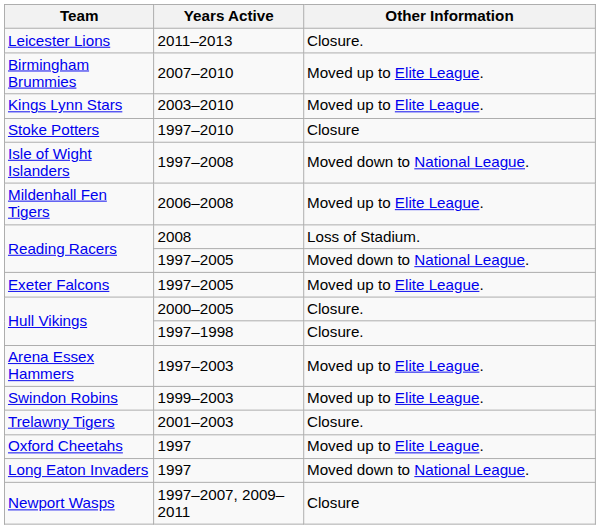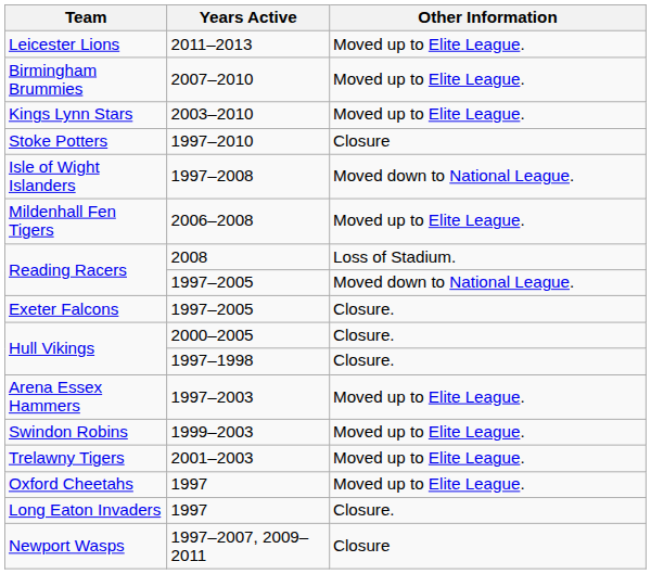 <table class="wikitable">
 <tr>
 <th width=150px>Team</th>
 <th width=150px>Years Active</th>
 <th width=300px>Other Information</th>
 </tr>
 <tr>
 <td><a href='#'>Leicester Lions</a></td>
 <td>2011–2013</td>
-<td>Closure.</td>
+<td>Moved up to <a href='#'>Elite League</a>.</td>
 </tr>
 <tr>
 <td><a href='#'>Birmingham Brummies</a></td>
 <td>2007–2010</td>
 <td>Moved up to <a href='#'>Elite League</a>.</td>
 </tr>
 <tr>
 <td><a href='#'>Kings Lynn Stars</a></td>
 <td>2003–2010</td>
 <td>Moved up to <a href='#'>Elite League</a>.</td>
 </tr>
 <tr>
 <td><a href='#'>Stoke Potters</a></td>
 <td>1997–2010</td>
 <td>Closure</td>
 </tr>
 <tr>
 <td><a href='#'>Isle of Wight Islanders</a></td>
 <td>1997–2008</td>
 <td>Moved down to <a href='#'>National League</a>.</td>
 </tr>
 <tr>
 <td><a href='#'>Mildenhall Fen Tigers</a></td>
 <td>2006–2008</td>
 <td>Moved up to <a href='#'>Elite League</a>.</td>
 </tr>
 <tr>
 <td rowspan=2><a href='#'>Reading Racers</a></td>
 <td>2008</td>
 <td>Loss of Stadium.</td>
 </tr>
 <tr>
 <td>1997–2005</td>
 <td>Moved down to <a href='#'>National League</a>.</td>
 </tr>
 <tr>
 <td><a href='#'>Exeter Falcons</a></td>
 <td>1997–2005</td>
-<td>Moved up to <a href='#'>Elite League</a>.</td>
+<td>Closure.</td>
 </tr>
 <tr>
 <td rowspan=2><a href='#'>Hull Vikings</a></td>
 <td>2000–2005</td>
 <td>Closure.</td>
 </tr>
 <tr>
 <td>1997–1998</td>
 <td>Closure.</td>
 </tr>
 <tr>
 <td><a href='#'>Arena Essex Hammers</a></td>
 <td>1997–2003</td>
 <td>Moved up to <a href='#'>Elite League</a>.</td>
 </tr>
 <tr>
 <td><a href='#'>Swindon Robins</a></td>
 <td>1999–2003</td>
 <td>Moved up to <a href='#'>Elite League</a>.</td>
 </tr>
 <tr>
 <td><a href='#'>Trelawny Tigers</a></td>
 <td>2001–2003</td>
-<td>Closure.</td>
+<td>Moved up to <a href='#'>Elite League</a>.</td>
 </tr>
 <tr>
 <td><a href='#'>Oxford Cheetahs</a></td>
 <td>1997</td>
 <td>Moved up to <a href='#'>Elite League</a>.</td>
 </tr>
 <tr>
 <td><a href='#'>Long Eaton Invaders</a></td>
 <td>1997</td>
-<td>Moved down to <a href='#'>National League</a>.</td>
+<td>Closure.</td>
 </tr>
 <tr>
 <td><a href='#'>Newport Wasps</a></td>
 <td>1997–2007, 2009–2011</td>
 <td>Closure</td>
 </tr>
 </table>
